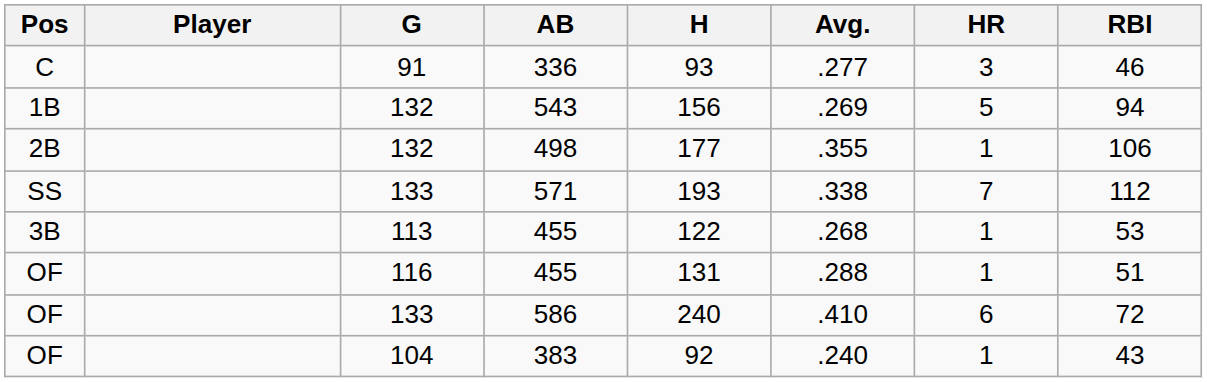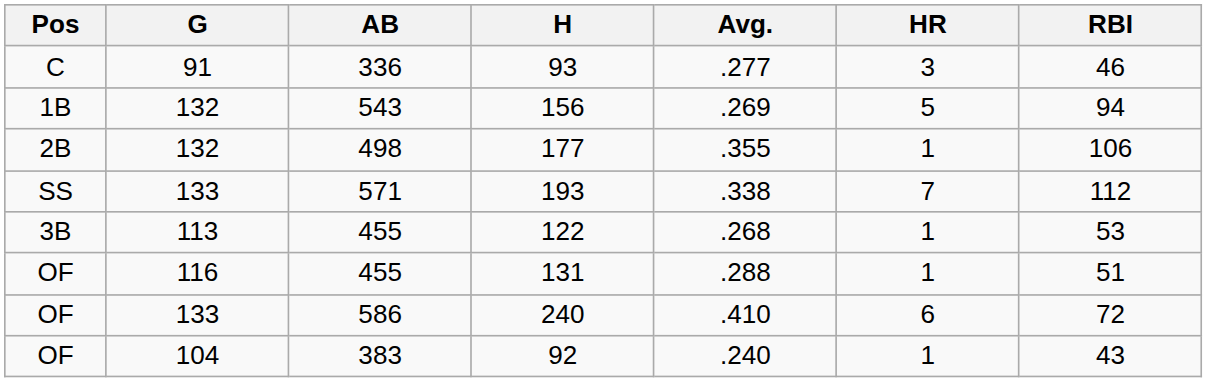 <table class="wikitable sortable">
 <tr>
 <th bgcolor="#DDDDFF" width="5%">Pos</th>
-<th bgcolor="#DDDDFF" width="16%">Player</th>
 <th bgcolor="#DDDDFF" width="9%">G</th>
 <th bgcolor="#DDDDFF" width="9%">AB</th>
 <th bgcolor="#DDDDFF" width="9%">H</th>
 <th bgcolor="#DDDDFF" width="9%">Avg.</th>
 <th bgcolor="#DDDDFF" width="9%">HR</th>
 <th bgcolor="#DDDDFF" width="9%">RBI</th>
 </tr>
 <tr align="center">
 <td>C</td>
-<td></td>
 <td>91</td>
 <td>336</td>
 <td>93</td>
 <td>.277</td>
 <td>3</td>
 <td>46</td>
 </tr>
 <tr align="center">
 <td>1B</td>
-<td></td>
 <td>132</td>
 <td>543</td>
 <td>156</td>
 <td>.269</td>
 <td>5</td>
 <td>94</td>
 </tr>
 <tr align="center">
 <td>2B</td>
-<td></td>
 <td>132</td>
 <td>498</td>
 <td>177</td>
 <td>.355</td>
 <td>1</td>
 <td>106</td>
 </tr>
 <tr align="center">
 <td>SS</td>
-<td></td>
 <td>133</td>
 <td>571</td>
 <td>193</td>
 <td>.338</td>
 <td>7</td>
 <td>112</td>
 </tr>
 <tr align="center">
 <td>3B</td>
-<td></td>
 <td>113</td>
 <td>455</td>
 <td>122</td>
 <td>.268</td>
 <td>1</td>
 <td>53</td>
 </tr>
 <tr align="center">
 <td>OF</td>
-<td></td>
 <td>116</td>
 <td>455</td>
 <td>131</td>
 <td>.288</td>
 <td>1</td>
 <td>51</td>
 </tr>
 <tr align="center">
 <td>OF</td>
-<td></td>
 <td>133</td>
 <td>586</td>
 <td>240</td>
 <td>.410</td>
 <td>6</td>
 <td>72</td>
 </tr>
 <tr align="center">
 <td>OF</td>
-<td></td>
 <td>104</td>
 <td>383</td>
 <td>92</td>
 <td>.240</td>
 <td>1</td>
 <td>43</td>
 </tr>
 </table>
